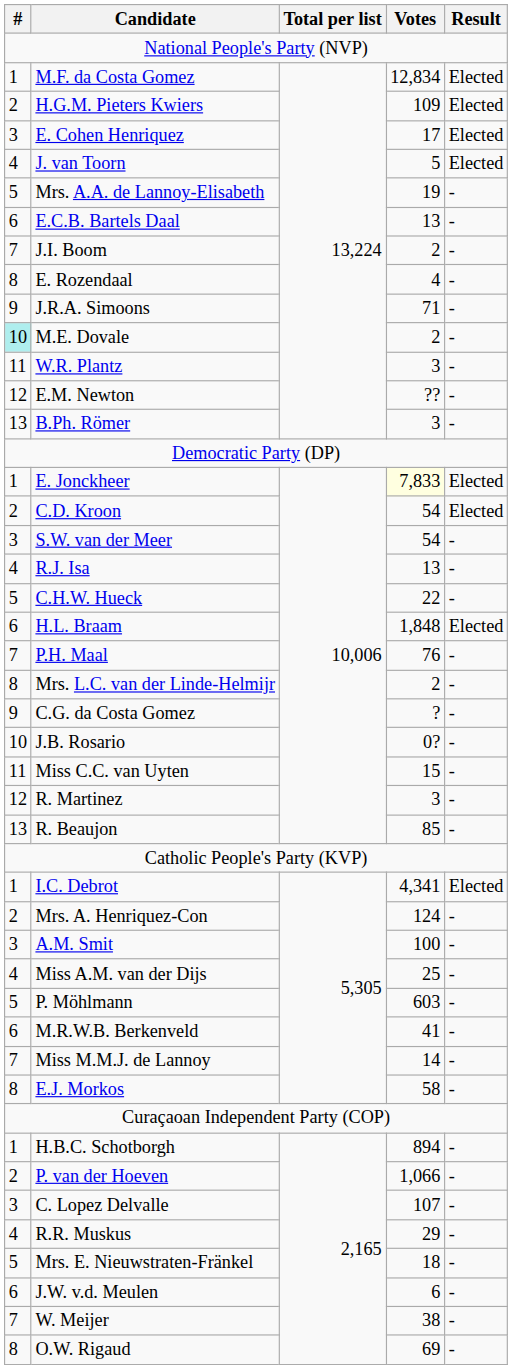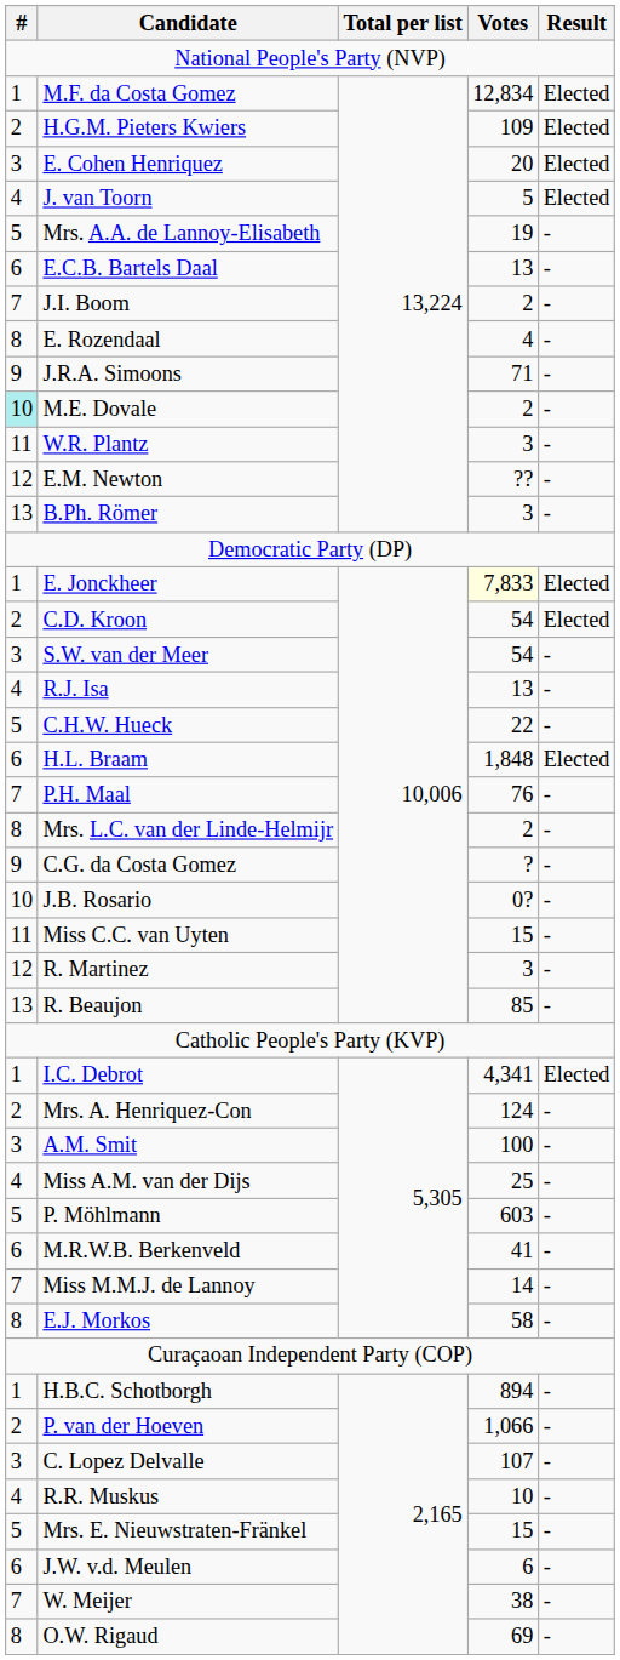 <table class="wikitable">
 <tr>
 <th>#</th>
 <th>Candidate</th>
 <th>Total per list</th>
 <th>Votes</th>
 <th>Result</th>
 </tr>
 <tr>
 <td Colspan = "5" style="text-align:center;"><a href='#'>National People's Party</a> (NVP)</td>
 </tr>
 <tr>
 <td>1</td>
 <td><a href='#'>M.F. da Costa Gomez</a></td>
 <td Rowspan="13" style="text-align:right">13,224</td>
 <td style="text-align:right">12,834</td>
 <td>Elected</td>
 </tr>
 <tr>
 <td>2</td>
 <td><a href='#'>H.G.M. Pieters Kwiers</a></td>
 <td style="text-align:right">109</td>
 <td>Elected</td>
 </tr>
 <tr>
 <td>3</td>
 <td><a href='#'>E. Cohen Henriquez</a></td>
-<td style="text-align:right">17</td>
+<td style="text-align:right">20</td>
 <td>Elected</td>
 </tr>
 <tr>
 <td>4</td>
 <td><a href='#'>J. van Toorn</a></td>
 <td style="text-align:right">5</td>
 <td>Elected</td>
 </tr>
 <tr>
 <td>5</td>
 <td>Mrs. <a href='#'>A.A. de Lannoy-Elisabeth</a></td>
 <td style="text-align:right">19</td>
 <td>-</td>
 </tr>
 <tr>
 <td>6</td>
 <td><a href='#'>E.C.B. Bartels Daal</a></td>
 <td style="text-align:right">13</td>
 <td>-</td>
 </tr>
 <tr>
 <td>7</td>
 <td>J.I. Boom</td>
 <td style="text-align:right">2</td>
 <td>-</td>
 </tr>
 <tr>
 <td>8</td>
 <td>E. Rozendaal</td>
 <td style="text-align:right">4</td>
 <td>-</td>
 </tr>
 <tr>
 <td>9</td>
 <td>J.R.A. Simoons</td>
 <td style="text-align:right">71</td>
 <td>-</td>
 </tr>
 <tr>
 <td style="background: paleturquoise;">10</td>
 <td>M.E. Dovale</td>
 <td style="text-align:right">2</td>
 <td>-</td>
 </tr>
 <tr>
 <td>11</td>
 <td><a href='#'>W.R. Plantz</a></td>
 <td style="text-align:right">3</td>
 <td>-</td>
 </tr>
 <tr>
 <td>12</td>
 <td>E.M. Newton</td>
 <td style="text-align:right">??</td>
 <td>-</td>
 </tr>
 <tr>
 <td>13</td>
 <td><a href='#'>B.Ph. Römer</a></td>
 <td style="text-align:right">3</td>
 <td>-</td>
 </tr>
 <tr>
 <td Colspan = "5" style="text-align:center;"><a href='#'>Democratic Party</a> (DP)</td>
 </tr>
 <tr>
 <td>1</td>
 <td><a href='#'>E. Jonckheer</a></td>
 <td Rowspan="13" style="text-align:right">10,006</td>
 <td style="background: lightyellow; text-align:right">7,833</td>
 <td>Elected</td>
 </tr>
 <tr>
 <td>2</td>
 <td><a href='#'>C.D. Kroon</a></td>
 <td style="text-align:right">54</td>
 <td>Elected</td>
 </tr>
 <tr>
 <td>3</td>
 <td><a href='#'>S.W. van der Meer</a></td>
 <td style="text-align:right">54</td>
 <td>-</td>
 </tr>
 <tr>
 <td>4</td>
 <td><a href='#'>R.J. Isa</a></td>
 <td style="text-align:right">13</td>
 <td>-</td>
 </tr>
 <tr>
 <td>5</td>
 <td><a href='#'>C.H.W. Hueck</a></td>
 <td style="text-align:right">22</td>
 <td>-</td>
 </tr>
 <tr>
 <td>6</td>
 <td><a href='#'>H.L. Braam</a></td>
 <td style="text-align:right">1,848</td>
 <td>Elected</td>
 </tr>
 <tr>
 <td>7</td>
 <td><a href='#'>P.H. Maal</a></td>
 <td style="text-align:right">76</td>
 <td>-</td>
 </tr>
 <tr>
 <td>8</td>
 <td>Mrs. <a href='#'>L.C. van der Linde-Helmijr</a></td>
 <td style="text-align:right">2</td>
 <td>-</td>
 </tr>
 <tr>
 <td>9</td>
 <td>C.G. da Costa Gomez</td>
 <td style="text-align:right">?</td>
 <td>-</td>
 </tr>
 <tr>
 <td>10</td>
 <td>J.B. Rosario</td>
 <td style="text-align:right">0?</td>
 <td>-</td>
 </tr>
 <tr>
 <td>11</td>
 <td>Miss C.C. van Uyten</td>
 <td style="text-align:right">15</td>
 <td>-</td>
 </tr>
 <tr>
 <td>12</td>
 <td>R. Martinez</td>
 <td style="text-align:right">3</td>
 <td>-</td>
 </tr>
 <tr>
 <td>13</td>
 <td>R. Beaujon</td>
 <td style="text-align:right">85</td>
 <td>-</td>
 </tr>
 <tr>
 <td Colspan = "5" style="text-align:center;">Catholic People's Party (KVP)</td>
 </tr>
 <tr>
 <td>1</td>
 <td><a href='#'>I.C. Debrot</a></td>
 <td Rowspan="8" style="text-align:right">5,305</td>
 <td style="text-align:right">4,341</td>
 <td>Elected</td>
 </tr>
 <tr>
 <td>2</td>
 <td>Mrs. A. Henriquez-Con</td>
 <td style="text-align:right">124</td>
 <td>-</td>
 </tr>
 <tr>
 <td>3</td>
 <td><a href='#'>A.M. Smit</a></td>
 <td style="text-align:right">100</td>
 <td>-</td>
 </tr>
 <tr>
 <td>4</td>
 <td>Miss A.M. van der Dijs</td>
 <td style="text-align:right">25</td>
 <td>-</td>
 </tr>
 <tr>
 <td>5</td>
 <td>P. Möhlmann</td>
 <td style="text-align:right">603</td>
 <td>-</td>
 </tr>
 <tr>
 <td>6</td>
 <td>M.R.W.B. Berkenveld</td>
 <td style="text-align:right">41</td>
 <td>-</td>
 </tr>
 <tr>
 <td>7</td>
 <td>Miss M.M.J. de Lannoy</td>
 <td style="text-align:right">14</td>
 <td>-</td>
 </tr>
 <tr>
 <td>8</td>
 <td><a href='#'>E.J. Morkos</a></td>
 <td style="text-align:right">58</td>
 <td>-</td>
 </tr>
 <tr>
 <td Colspan = "5" style="text-align:center;">Curaçaoan Independent Party (COP)</td>
 </tr>
 <tr>
 <td>1</td>
 <td>H.B.C. Schotborgh</td>
 <td Rowspan="8" style="text-align:right">2,165</td>
 <td style="text-align:right">894</td>
 <td>-</td>
 </tr>
 <tr>
 <td>2</td>
 <td><a href='#'>P. van der Hoeven</a></td>
 <td style="text-align:right">1,066</td>
 <td>-</td>
 </tr>
 <tr>
 <td>3</td>
 <td>C. Lopez Delvalle</td>
 <td style="text-align:right">107</td>
 <td>-</td>
 </tr>
 <tr>
 <td>4</td>
 <td>R.R. Muskus</td>
-<td style="text-align:right">29</td>
+<td style="text-align:right">10</td>
 <td>-</td>
 </tr>
 <tr>
 <td>5</td>
 <td>Mrs. E. Nieuwstraten-Fränkel</td>
-<td style="text-align:right">18</td>
+<td style="text-align:right">15</td>
 <td>-</td>
 </tr>
 <tr>
 <td>6</td>
 <td>J.W. v.d. Meulen</td>
 <td style="text-align:right">6</td>
 <td>-</td>
 </tr>
 <tr>
 <td>7</td>
 <td>W. Meijer</td>
 <td style="text-align:right">38</td>
 <td>-</td>
 </tr>
 <tr>
 <td>8</td>
 <td>O.W. Rigaud</td>
 <td style="text-align:right">69</td>
 <td>-</td>
 </tr>
 </table>
